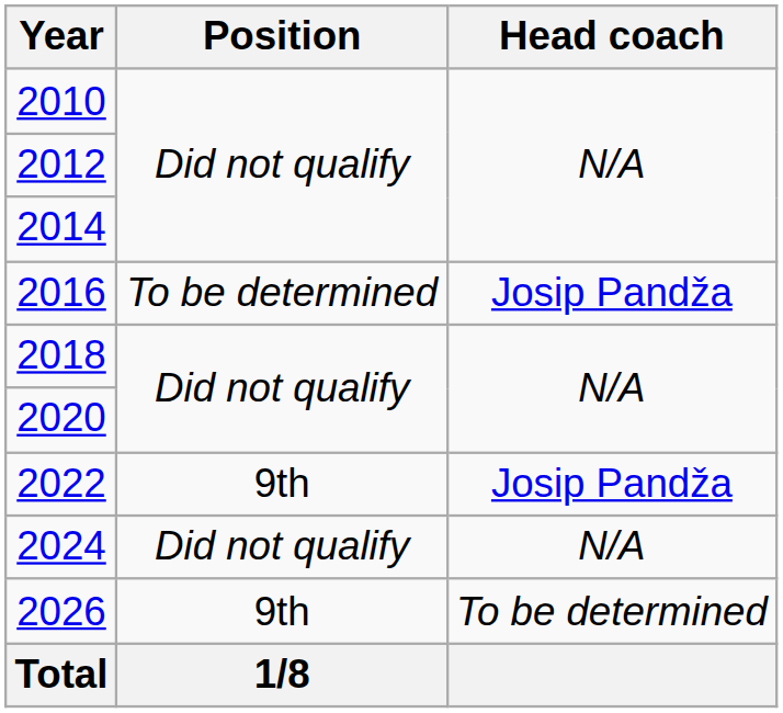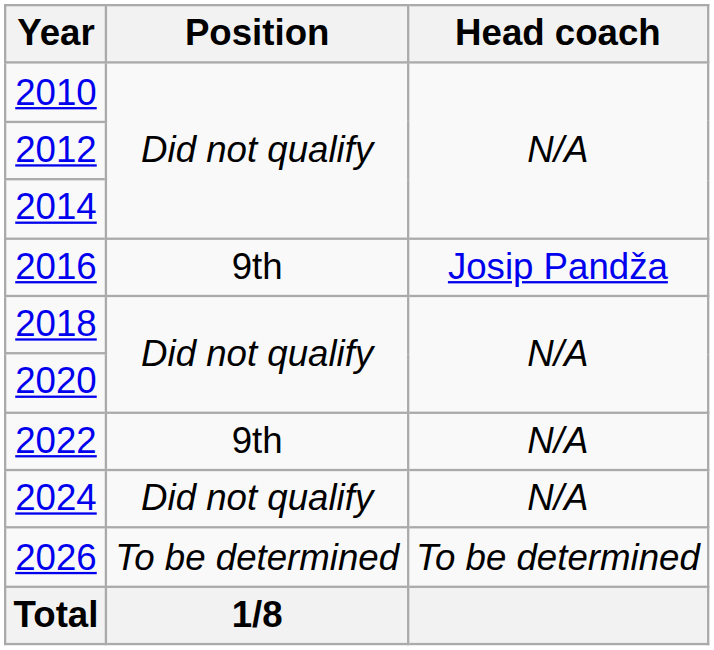 <table class="wikitable" style="text-align: center;">
 <tr>
 <th>Year</th>
 <th>Position</th>
 <th>Head coach</th>
 </tr>
 <tr>
 <td> <a href='#'>2010</a></td>
 <td rowspan=3><em>Did not qualify</em></td>
 <td rowspan=3><em>N/A</em></td>
 </tr>
 <tr>
 <td> <a href='#'>2012</a></td>
 </tr>
 <tr>
 <td> <a href='#'>2014</a></td>
 </tr>
 <tr>
 <td> <a href='#'>2016</a></td>
-<td><em>To be determined</em></td>
+<td>9th</td>
 <td><a href='#'>Josip Pandža</a></td>
 </tr>
 <tr>
 <td> <a href='#'>2018</a></td>
 <td rowspan=2><em>Did not qualify</em></td>
 <td rowspan=2><em>N/A</em></td>
 </tr>
 <tr>
 <td> <a href='#'>2020</a></td>
 </tr>
 <tr>
 <td> <a href='#'>2022</a></td>
 <td>9th</td>
-<td><a href='#'>Josip Pandža</a></td>
+<td><em>N/A</em></td>
 </tr>
 <tr>
 <td> <a href='#'>2024</a></td>
 <td><em>Did not qualify</em></td>
 <td><em>N/A</em></td>
 </tr>
 <tr>
 <td> <a href='#'>2026</a></td>
-<td>9th</td>
+<td><em>To be determined</em></td>
 <td><em>To be determined</em></td>
 </tr>
 <tr>
 <th>Total</th>
 <th>1/8</th>
 <th></th>
 </tr>
 </table>
